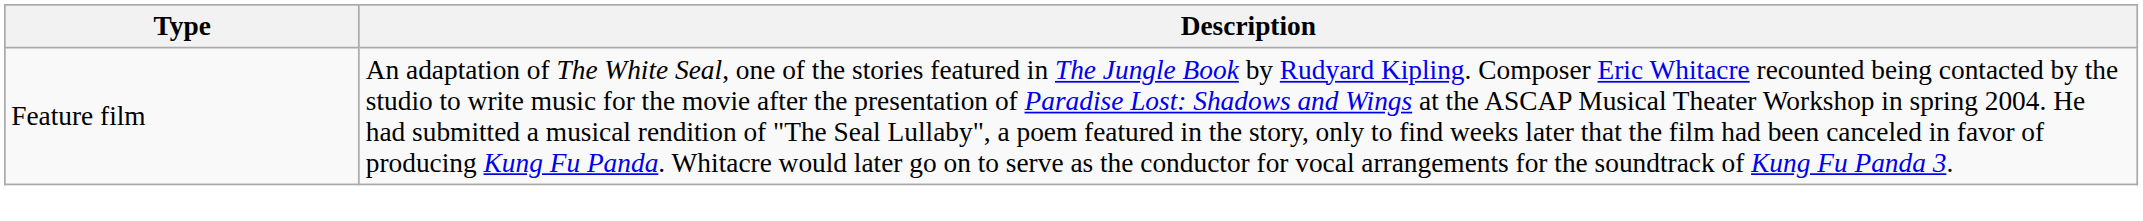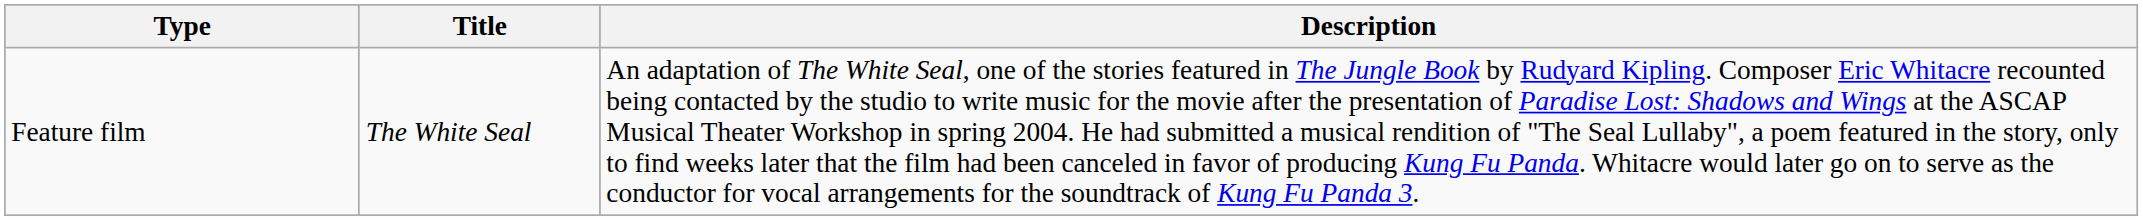 <table class="wikitable">
 <tr>
 <th style="width:150pt;">Type</th>
+<th style="width:100pt;">Title</th>
 <th>Description</th>
 </tr>
 <tr>
 <td>Feature film</td>
+<td><em>The White Seal</em></td>
 <td>An adaptation of <em>The White Seal</em>, one of the stories featured in <em><a href='#'>The Jungle Book</a></em> by <a href='#'>Rudyard Kipling</a>. Composer <a href='#'>Eric Whitacre</a> recounted being contacted by the studio to write music for the movie after the presentation of <em><a href='#'>Paradise Lost: Shadows and Wings</a></em> at the ASCAP Musical Theater Workshop in spring 2004. He had submitted a musical rendition of "The Seal Lullaby", a poem featured in the story, only to find weeks later that the film had been canceled in favor of producing <a href='#'><em>Kung Fu Panda</em></a>. Whitacre would later go on to serve as the conductor for vocal arrangements for the soundtrack of <em><a href='#'>Kung Fu Panda 3</a></em>.</td>
 </tr>
 </table>
